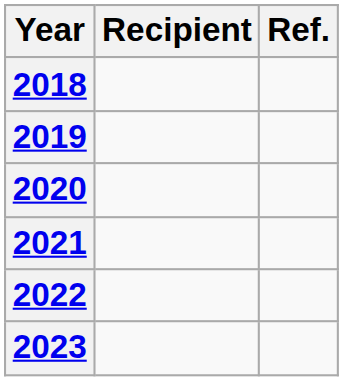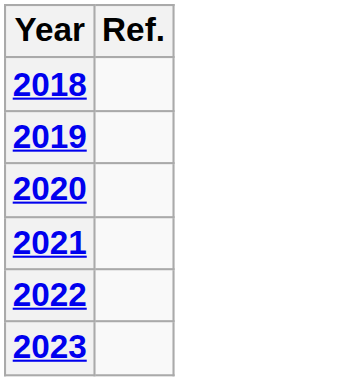 <table class="wikitable sortable">
 <tr>
 <th>Year</th>
-<th>Recipient</th>
 <th>Ref.</th>
 </tr>
 <tr>
 <th><a href='#'>2018</a></th>
 <td></td>
-<td></td>
 </tr>
 <tr>
 <th><a href='#'>2019</a></th>
-<td></td>
 <td></td>
 </tr>
 <tr>
 <th><a href='#'>2020</a></th>
 <td></td>
-<td></td>
 </tr>
 <tr>
 <th><a href='#'>2021</a></th>
-<td></td>
 <td></td>
 </tr>
 <tr>
 <th><a href='#'>2022</a></th>
 <td></td>
-<td></td>
 </tr>
 <tr>
 <th><a href='#'>2023</a></th>
 <td></td>
-<td></td>
 </tr>
 </table>
